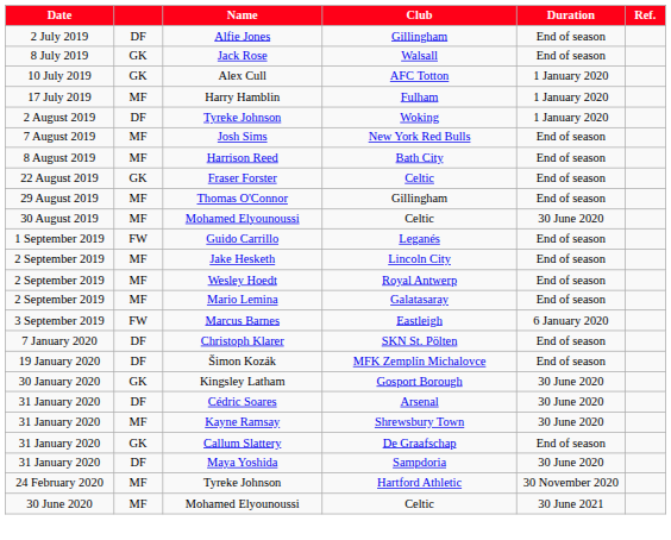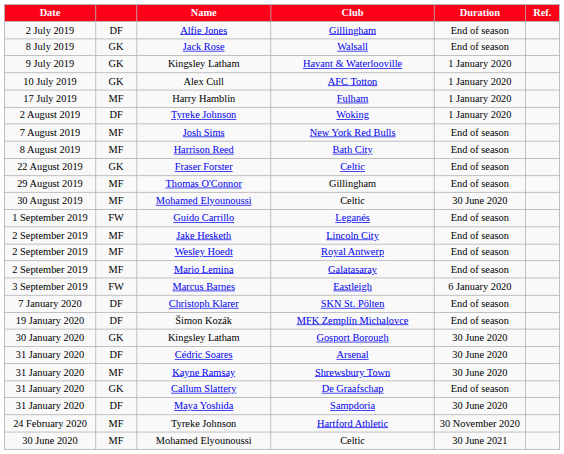 <table class="wikitable" style="text-align:center; font-size:90%; ">
 <tr>
 <th style="background:#FF0018; color:#FFFFFF; width:120px;">Date</th>
 <th style="background:#FF0018; color:#FFFFFF; width:50px;"></th>
 <th style="background:#FF0018; color:#FFFFFF; width:180px;">Name</th>
 <th style="background:#FF0018; color:#FFFFFF; width:220px;">Club</th>
 <th style="background:#FF0018; color:#FFFFFF; width:120px;">Duration</th>
 <th style="background:#FF0018; color:#FFFFFF; width:40px;">Ref.</th>
 </tr>
 <tr>
 <td>2 July 2019</td>
 <td align="center">DF</td>
 <td> <a href='#'>Alfie Jones</a></td>
 <td> <a href='#'>Gillingham</a></td>
 <td>End of season</td>
 <td align="center"></td>
 </tr>
 <tr>
 <td>8 July 2019</td>
 <td align="center">GK</td>
 <td> <a href='#'>Jack Rose</a></td>
 <td> <a href='#'>Walsall</a></td>
 <td>End of season</td>
+<td align="center"></td>
+</tr>
+<tr>
+<td>9 July 2019</td>
+<td align="center">GK</td>
+<td> Kingsley Latham</td>
+<td> <a href='#'>Havant & Waterlooville</a></td>
+<td>1 January 2020</td>
 <td align="center"></td>
 </tr>
 <tr>
 <td>10 July 2019</td>
 <td align="center">GK</td>
 <td> Alex Cull</td>
 <td> <a href='#'>AFC Totton</a></td>
 <td>1 January 2020</td>
 <td align="center"></td>
 </tr>
 <tr>
 <td>17 July 2019</td>
 <td align="center">MF</td>
 <td> Harry Hamblin</td>
 <td> <a href='#'>Fulham</a></td>
 <td>1 January 2020</td>
 <td align="center"></td>
 </tr>
 <tr>
 <td>2 August 2019</td>
 <td>DF</td>
 <td> <a href='#'>Tyreke Johnson</a></td>
 <td> <a href='#'>Woking</a></td>
 <td>1 January 2020</td>
 <td align="center"></td>
 </tr>
 <tr>
 <td>7 August 2019</td>
 <td align="center">MF</td>
 <td> <a href='#'>Josh Sims</a></td>
 <td> <a href='#'>New York Red Bulls</a></td>
 <td>End of season</td>
 <td align="center"></td>
 </tr>
 <tr>
 <td>8 August 2019</td>
 <td align="center">MF</td>
 <td> <a href='#'>Harrison Reed</a></td>
 <td> <a href='#'>Bath City</a></td>
 <td>End of season</td>
 <td align="center"></td>
 </tr>
 <tr>
 <td>22 August 2019</td>
 <td align="center">GK</td>
 <td> <a href='#'>Fraser Forster</a></td>
 <td> <a href='#'>Celtic</a></td>
 <td>End of season</td>
 <td align="center"></td>
 </tr>
 <tr>
 <td>29 August 2019</td>
 <td align="center">MF</td>
 <td> <a href='#'>Thomas O'Connor</a></td>
 <td> Gillingham</td>
 <td>End of season</td>
 <td align="center"></td>
 </tr>
 <tr>
 <td>30 August 2019</td>
 <td align="center">MF</td>
 <td> <a href='#'>Mohamed Elyounoussi</a></td>
 <td> Celtic</td>
 <td>30 June 2020</td>
 <td align="center"></td>
 </tr>
 <tr>
 <td>1 September 2019</td>
 <td align="center">FW</td>
 <td> <a href='#'>Guido Carrillo</a></td>
 <td> <a href='#'>Leganés</a></td>
 <td>End of season</td>
 <td align="center"></td>
 </tr>
 <tr>
 <td>2 September 2019</td>
 <td align="center">MF</td>
 <td> <a href='#'>Jake Hesketh</a></td>
 <td> <a href='#'>Lincoln City</a></td>
 <td>End of season</td>
 <td align="center"></td>
 </tr>
 <tr>
 <td>2 September 2019</td>
 <td>MF</td>
 <td> <a href='#'>Wesley Hoedt</a></td>
 <td> <a href='#'>Royal Antwerp</a></td>
 <td>End of season</td>
 <td align="center"></td>
 </tr>
 <tr>
 <td>2 September 2019</td>
 <td align="center">MF</td>
 <td> <a href='#'>Mario Lemina</a></td>
 <td> <a href='#'>Galatasaray</a></td>
 <td>End of season</td>
 <td align="center"></td>
 </tr>
 <tr>
 <td>3 September 2019</td>
 <td align="center">FW</td>
 <td> <a href='#'>Marcus Barnes</a></td>
 <td> <a href='#'>Eastleigh</a></td>
 <td>6 January 2020</td>
 <td align="center"></td>
 </tr>
 <tr>
 <td>7 January 2020</td>
 <td align="center">DF</td>
 <td> <a href='#'>Christoph Klarer</a></td>
 <td> <a href='#'>SKN St. Pölten</a></td>
 <td>End of season</td>
 <td align="center"></td>
 </tr>
 <tr>
 <td>19 January 2020</td>
 <td align="center">DF</td>
 <td> Šimon Kozák</td>
 <td> <a href='#'>MFK Zemplín Michalovce</a></td>
 <td>End of season</td>
 <td align="center"></td>
 </tr>
 <tr>
 <td>30 January 2020</td>
 <td align="center">GK</td>
 <td> Kingsley Latham</td>
 <td> <a href='#'>Gosport Borough</a></td>
 <td>30 June 2020</td>
 <td align="center"></td>
 </tr>
 <tr>
 <td>31 January 2020</td>
 <td align="center">DF</td>
 <td> <a href='#'>Cédric Soares</a></td>
 <td> <a href='#'>Arsenal</a></td>
 <td>30 June 2020</td>
 <td align="center"></td>
 </tr>
 <tr>
 <td>31 January 2020</td>
 <td align="center">MF</td>
 <td> <a href='#'>Kayne Ramsay</a></td>
 <td> <a href='#'>Shrewsbury Town</a></td>
 <td>30 June 2020</td>
 <td align="center"></td>
 </tr>
 <tr>
 <td>31 January 2020</td>
 <td align="center">GK</td>
 <td> <a href='#'>Callum Slattery</a></td>
 <td> <a href='#'>De Graafschap</a></td>
 <td>End of season</td>
 <td align="center"></td>
 </tr>
 <tr>
 <td>31 January 2020</td>
 <td>DF</td>
 <td> <a href='#'>Maya Yoshida</a></td>
 <td> <a href='#'>Sampdoria</a></td>
 <td>30 June 2020</td>
 <td align="center"></td>
 </tr>
 <tr>
 <td>24 February 2020</td>
 <td>MF</td>
 <td> Tyreke Johnson</td>
 <td> <a href='#'>Hartford Athletic</a></td>
 <td>30 November 2020</td>
 <td align="center"></td>
 </tr>
 <tr>
 <td>30 June 2020</td>
 <td align="center">MF</td>
 <td> Mohamed Elyounoussi</td>
 <td> Celtic</td>
 <td>30 June 2021</td>
 <td align="center"></td>
 </tr>
 </table>
